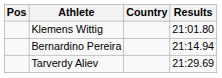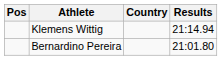 <table class="wikitable">
 <tr>
 <th>Pos</th>
 <th>Athlete</th>
 <th>Country</th>
 <th>Results</th>
 </tr>
 <tr>
 <td align="center"></td>
 <td>Klemens Wittig</td>
 <td></td>
-<td>21:01.80</td>
+<td>21:14.94</td>
 </tr>
 <tr>
 <td align="center"></td>
 <td>Bernardino Pereira</td>
 <td></td>
-<td>21:14.94</td>
-</tr>
-<tr>
-<td align="center"></td>
-<td>Tarverdy Aliev</td>
-<td></td>
-<td>21:29.69</td>
+<td>21:01.80</td>
 </tr>
 </table>
